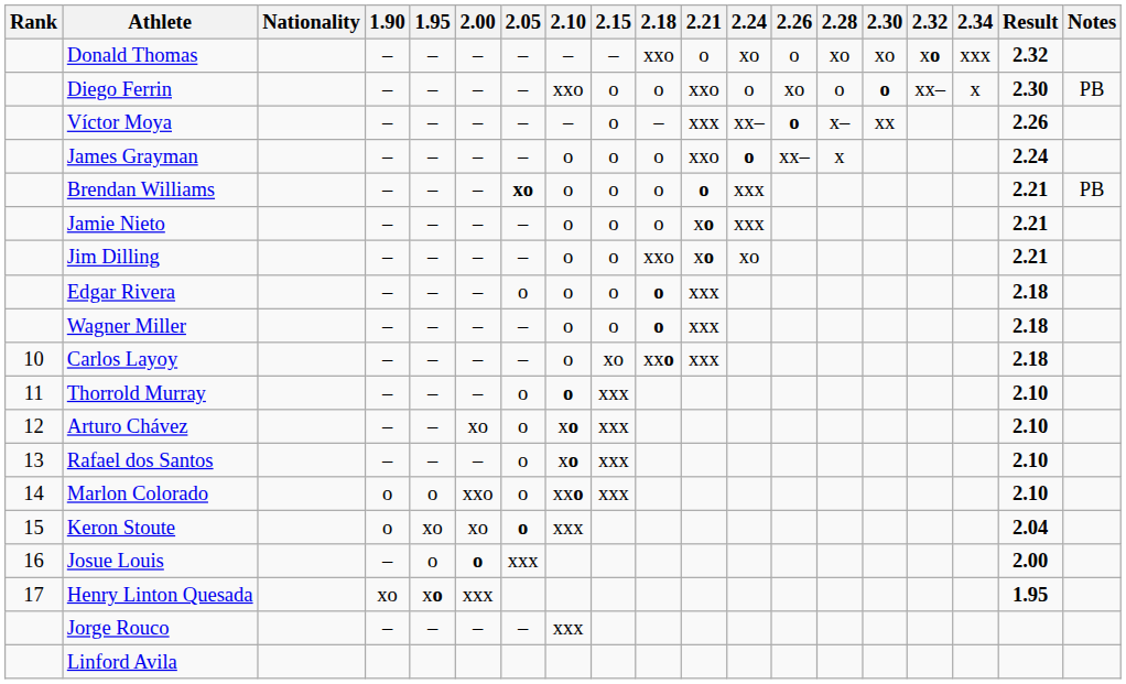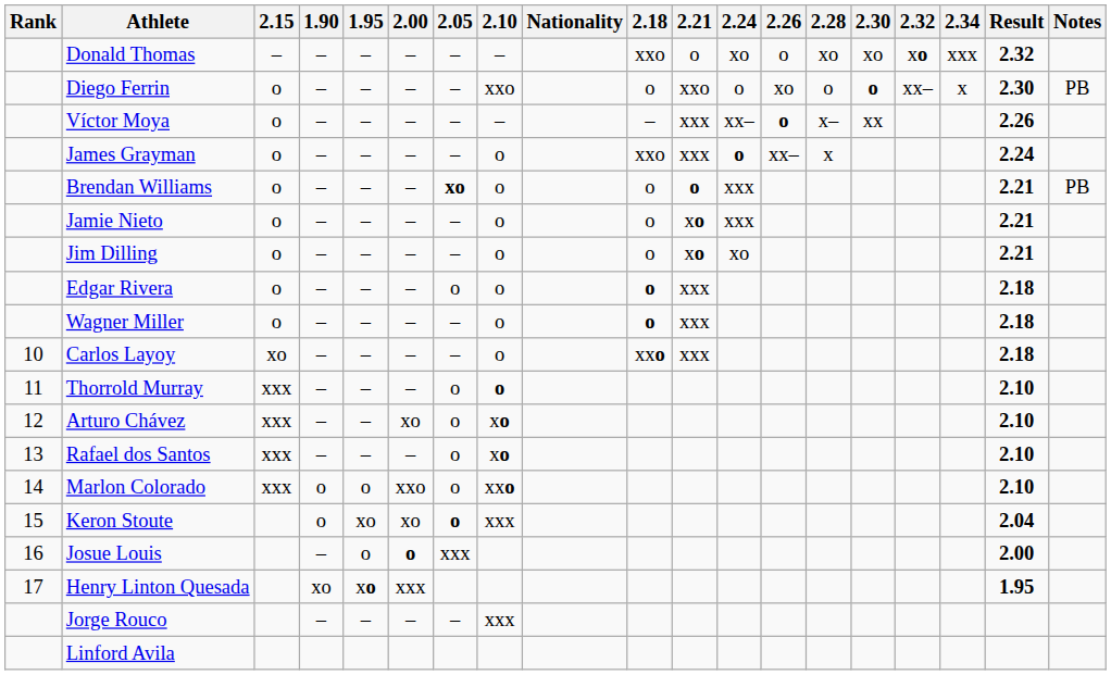 <table class="wikitable sortable" style="text-align:center;font-size:95%">
 <tr>
 <th>Rank</th>
 <th>Athlete</th>
-<th>Nationality</th>
+<th>2.15</th>
 <th>1.90</th>
 <th>1.95</th>
 <th>2.00</th>
 <th>2.05</th>
 <th>2.10</th>
-<th>2.15</th>
+<th>Nationality</th>
 <th>2.18</th>
 <th>2.21</th>
 <th>2.24</th>
 <th>2.26</th>
 <th>2.28</th>
 <th>2.30</th>
 <th>2.32</th>
 <th>2.34</th>
 <th>Result</th>
 <th>Notes</th>
 </tr>
 <tr>
 <td></td>
 <td align=left><a href='#'>Donald Thomas</a></td>
-<td align=left></td>
 <td>–</td>
 <td>–</td>
 <td>–</td>
 <td>–</td>
 <td>–</td>
 <td>–</td>
+<td align=left></td>
 <td>xxo</td>
 <td>o</td>
 <td>xo</td>
 <td>o</td>
 <td>xo</td>
 <td>xo</td>
 <td>x<strong>o</strong></td>
 <td>xxx</td>
 <td><strong>2.32</strong></td>
 <td></td>
 </tr>
 <tr>
 <td></td>
 <td align=left><a href='#'>Diego Ferrin</a></td>
-<td align=left></td>
+<td>o</td>
 <td>–</td>
 <td>–</td>
 <td>–</td>
 <td>–</td>
 <td>xxo</td>
-<td>o</td>
+<td align=left></td>
 <td>o</td>
 <td>xxo</td>
 <td>o</td>
 <td>xo</td>
 <td>o</td>
 <td><strong>o</strong></td>
 <td>xx–</td>
 <td>x</td>
 <td><strong>2.30</strong></td>
 <td>PB</td>
 </tr>
 <tr>
 <td></td>
 <td align=left><a href='#'>Víctor Moya</a></td>
-<td align=left></td>
+<td>o</td>
 <td>–</td>
 <td>–</td>
 <td>–</td>
 <td>–</td>
 <td>–</td>
-<td>o</td>
+<td align=left></td>
 <td>–</td>
 <td>xxx</td>
 <td>xx–</td>
 <td><strong>o</strong></td>
 <td>x–</td>
 <td>xx</td>
 <td></td>
 <td></td>
 <td><strong>2.26</strong></td>
 <td></td>
 </tr>
 <tr>
 <td></td>
 <td align=left><a href='#'>James Grayman</a></td>
-<td align=left></td>
+<td>o</td>
 <td>–</td>
 <td>–</td>
 <td>–</td>
 <td>–</td>
 <td>o</td>
-<td>o</td>
-<td>o</td>
+<td align=left></td>
 <td>xxo</td>
+<td>xxx</td>
 <td><strong>o</strong></td>
 <td>xx–</td>
 <td>x</td>
 <td></td>
 <td></td>
 <td></td>
 <td><strong>2.24</strong></td>
 <td></td>
 </tr>
 <tr>
 <td></td>
 <td align=left><a href='#'>Brendan Williams</a></td>
-<td align=left></td>
+<td>o</td>
 <td>–</td>
 <td>–</td>
 <td>–</td>
 <td><strong>xo</strong></td>
 <td>o</td>
-<td>o</td>
+<td align=left></td>
 <td>o</td>
 <td><strong>o</strong></td>
 <td>xxx</td>
 <td></td>
 <td></td>
 <td></td>
 <td></td>
 <td></td>
 <td><strong>2.21</strong></td>
 <td>PB</td>
 </tr>
 <tr>
 <td></td>
 <td align=left><a href='#'>Jamie Nieto</a></td>
-<td align=left></td>
+<td>o</td>
 <td>–</td>
 <td>–</td>
 <td>–</td>
 <td>–</td>
 <td>o</td>
-<td>o</td>
+<td align=left></td>
 <td>o</td>
 <td>x<strong>o</strong></td>
 <td>xxx</td>
 <td></td>
 <td></td>
 <td></td>
 <td></td>
 <td></td>
 <td><strong>2.21</strong></td>
 <td></td>
 </tr>
 <tr>
 <td></td>
 <td align=left><a href='#'>Jim Dilling</a></td>
-<td align=left></td>
+<td>o</td>
 <td>–</td>
 <td>–</td>
 <td>–</td>
 <td>–</td>
 <td>o</td>
+<td align=left></td>
 <td>o</td>
-<td>xxo</td>
 <td>x<strong>o</strong></td>
 <td>xo</td>
 <td></td>
 <td></td>
 <td></td>
 <td></td>
 <td></td>
 <td><strong>2.21</strong></td>
 <td></td>
 </tr>
 <tr>
 <td></td>
 <td align=left><a href='#'>Edgar Rivera</a></td>
-<td align=left></td>
+<td>o</td>
 <td>–</td>
 <td>–</td>
 <td>–</td>
 <td>o</td>
 <td>o</td>
-<td>o</td>
+<td align=left></td>
 <td><strong>o</strong></td>
 <td>xxx</td>
 <td></td>
 <td></td>
 <td></td>
 <td></td>
 <td></td>
 <td></td>
 <td><strong>2.18</strong></td>
 <td></td>
 </tr>
 <tr>
 <td></td>
 <td align=left><a href='#'>Wagner Miller</a></td>
-<td align=left></td>
+<td>o</td>
 <td>–</td>
 <td>–</td>
 <td>–</td>
 <td>–</td>
 <td>o</td>
-<td>o</td>
+<td align=left></td>
 <td><strong>o</strong></td>
 <td>xxx</td>
 <td></td>
 <td></td>
 <td></td>
 <td></td>
 <td></td>
 <td></td>
 <td><strong>2.18</strong></td>
 <td></td>
 </tr>
 <tr>
 <td>10</td>
 <td align=left><a href='#'>Carlos Layoy</a></td>
-<td align=left></td>
+<td>xo</td>
 <td>–</td>
 <td>–</td>
 <td>–</td>
 <td>–</td>
 <td>o</td>
-<td>xo</td>
+<td align=left></td>
 <td>xx<strong>o</strong></td>
 <td>xxx</td>
 <td></td>
 <td></td>
 <td></td>
 <td></td>
 <td></td>
 <td></td>
 <td><strong>2.18</strong></td>
 <td></td>
 </tr>
 <tr>
 <td>11</td>
 <td align=left><a href='#'>Thorrold Murray</a></td>
-<td align=left></td>
+<td>xxx</td>
 <td>–</td>
 <td>–</td>
 <td>–</td>
 <td>o</td>
 <td><strong>o</strong></td>
-<td>xxx</td>
+<td align=left></td>
 <td></td>
 <td></td>
 <td></td>
 <td></td>
 <td></td>
 <td></td>
 <td></td>
 <td></td>
 <td><strong>2.10</strong></td>
 <td></td>
 </tr>
 <tr>
 <td>12</td>
 <td align=left><a href='#'>Arturo Chávez</a></td>
-<td align=left></td>
+<td>xxx</td>
 <td>–</td>
 <td>–</td>
 <td>xo</td>
 <td>o</td>
 <td>x<strong>o</strong></td>
-<td>xxx</td>
+<td align=left></td>
 <td></td>
 <td></td>
 <td></td>
 <td></td>
 <td></td>
 <td></td>
 <td></td>
 <td></td>
 <td><strong>2.10</strong></td>
 <td></td>
 </tr>
 <tr>
 <td>13</td>
 <td align=left><a href='#'>Rafael dos Santos</a></td>
-<td align=left></td>
+<td>xxx</td>
 <td>–</td>
 <td>–</td>
 <td>–</td>
 <td>o</td>
 <td>x<strong>o</strong></td>
-<td>xxx</td>
+<td align=left></td>
 <td></td>
 <td></td>
 <td></td>
 <td></td>
 <td></td>
 <td></td>
 <td></td>
 <td></td>
 <td><strong>2.10</strong></td>
 <td></td>
 </tr>
 <tr>
 <td>14</td>
 <td align=left><a href='#'>Marlon Colorado</a></td>
-<td align=left></td>
+<td>xxx</td>
 <td>o</td>
 <td>o</td>
 <td>xxo</td>
 <td>o</td>
 <td>xx<strong>o</strong></td>
-<td>xxx</td>
+<td align=left></td>
 <td></td>
 <td></td>
 <td></td>
 <td></td>
 <td></td>
 <td></td>
 <td></td>
 <td></td>
 <td><strong>2.10</strong></td>
 <td></td>
 </tr>
 <tr>
 <td>15</td>
 <td align=left><a href='#'>Keron Stoute</a></td>
-<td align=left></td>
+<td></td>
 <td>o</td>
 <td>xo</td>
 <td>xo</td>
 <td><strong>o</strong></td>
 <td>xxx</td>
-<td></td>
+<td align=left></td>
 <td></td>
 <td></td>
 <td></td>
 <td></td>
 <td></td>
 <td></td>
 <td></td>
 <td></td>
 <td><strong>2.04</strong></td>
 <td></td>
 </tr>
 <tr>
 <td>16</td>
 <td align=left><a href='#'>Josue Louis</a></td>
-<td align=left></td>
+<td></td>
 <td>–</td>
 <td>o</td>
 <td><strong>o</strong></td>
 <td>xxx</td>
 <td></td>
-<td></td>
+<td align=left></td>
 <td></td>
 <td></td>
 <td></td>
 <td></td>
 <td></td>
 <td></td>
 <td></td>
 <td></td>
 <td><strong>2.00</strong></td>
 <td></td>
 </tr>
 <tr>
 <td>17</td>
 <td align=left><a href='#'>Henry Linton Quesada</a></td>
-<td align=left></td>
+<td></td>
 <td>xo</td>
 <td>x<strong>o</strong></td>
 <td>xxx</td>
 <td></td>
 <td></td>
-<td></td>
+<td align=left></td>
 <td></td>
 <td></td>
 <td></td>
 <td></td>
 <td></td>
 <td></td>
 <td></td>
 <td></td>
 <td><strong>1.95</strong></td>
 <td></td>
 </tr>
 <tr>
 <td></td>
 <td align=left><a href='#'>Jorge Rouco</a></td>
-<td align=left></td>
+<td></td>
 <td>–</td>
 <td>–</td>
 <td>–</td>
 <td>–</td>
 <td>xxx</td>
-<td></td>
+<td align=left></td>
 <td></td>
 <td></td>
 <td></td>
 <td></td>
 <td></td>
 <td></td>
 <td></td>
 <td></td>
 <td><strong></strong></td>
 <td></td>
 </tr>
 <tr>
 <td></td>
 <td align=left><a href='#'>Linford Avila</a></td>
-<td align=left></td>
 <td></td>
 <td></td>
 <td></td>
 <td></td>
 <td></td>
 <td></td>
+<td align=left></td>
 <td></td>
 <td></td>
 <td></td>
 <td></td>
 <td></td>
 <td></td>
 <td></td>
 <td></td>
 <td><strong></strong></td>
 <td></td>
 </tr>
 </table>
